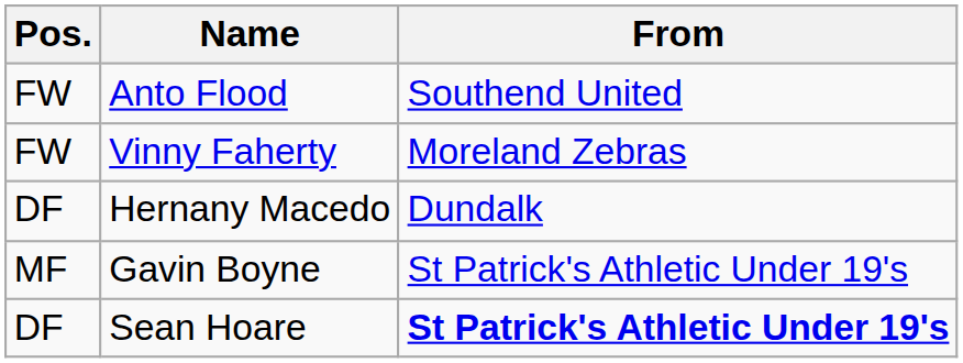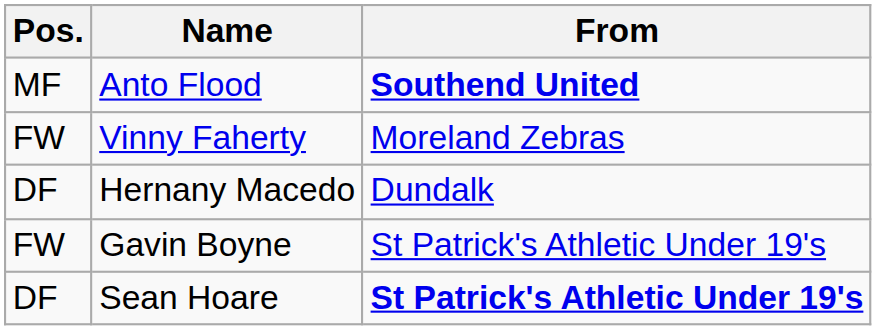 <table class="wikitable">
 <tr>
 <th>Pos.</th>
 <th>Name</th>
 <th>From</th>
 </tr>
 <tr>
-<td>FW</td>
+<td>MF</td>
 <td> <a href='#'>Anto Flood</a></td>
-<td> <a href='#'>Southend United</a></td>
+<td><strong> <a href='#'>Southend United</a></strong></td>
 </tr>
 <tr>
 <td>FW</td>
 <td> <a href='#'>Vinny Faherty</a></td>
 <td> <a href='#'>Moreland Zebras</a></td>
 </tr>
 <tr>
 <td>DF</td>
 <td> Hernany Macedo</td>
 <td> <a href='#'>Dundalk</a></td>
 </tr>
 <tr>
-<td>MF</td>
+<td>FW</td>
 <td> Gavin Boyne</td>
 <td> <a href='#'>St Patrick's Athletic Under 19's</a></td>
 </tr>
 <tr>
 <td>DF</td>
 <td> Sean Hoare</td>
 <td><strong> <a href='#'>St Patrick's Athletic Under 19's</a></strong></td>
 </tr>
 </table>
